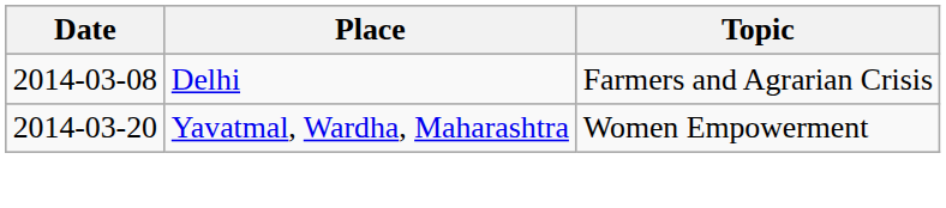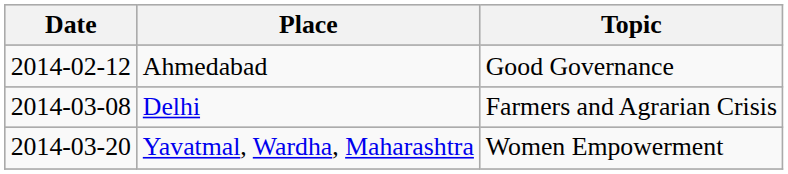 <table class="wikitable">
 <tr>
 <th>Date</th>
 <th>Place</th>
 <th>Topic</th>
+</tr>
+<tr>
+<td>2014-02-12</td>
+<td>Ahmedabad</td>
+<td>Good Governance</td>
 </tr>
 <tr>
 <td>2014-03-08</td>
 <td><a href='#'>Delhi</a></td>
 <td>Farmers and Agrarian Crisis</td>
 </tr>
 <tr>
 <td>2014-03-20</td>
 <td><a href='#'>Yavatmal</a>, <a href='#'>Wardha</a>, <a href='#'>Maharashtra</a></td>
 <td>Women Empowerment</td>
 </tr>
 </table>
